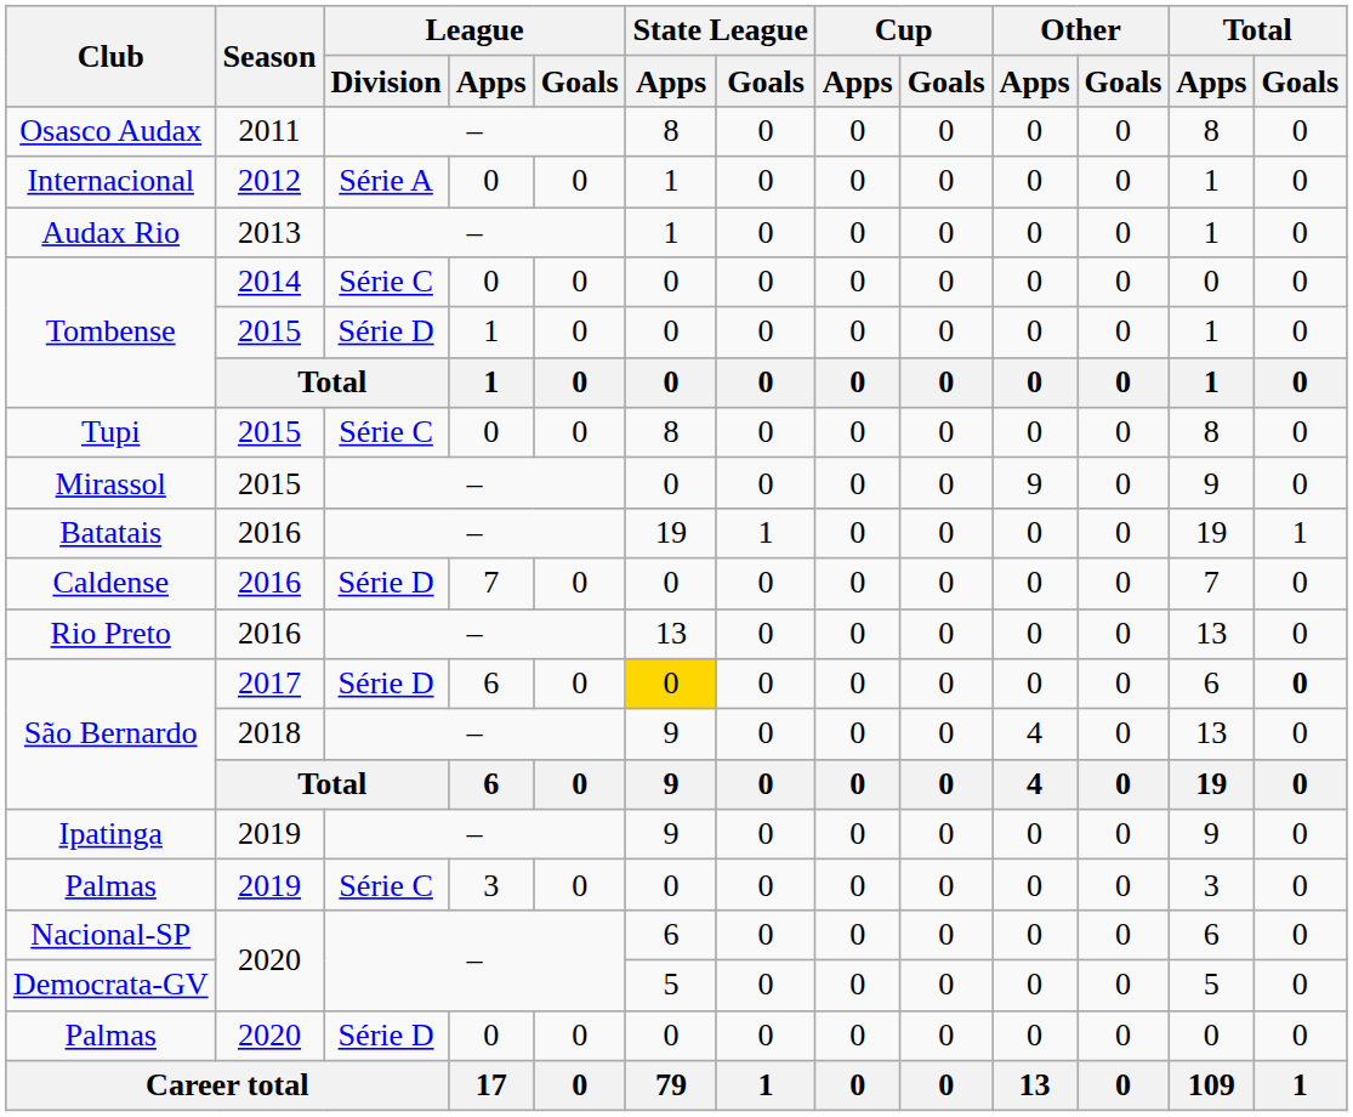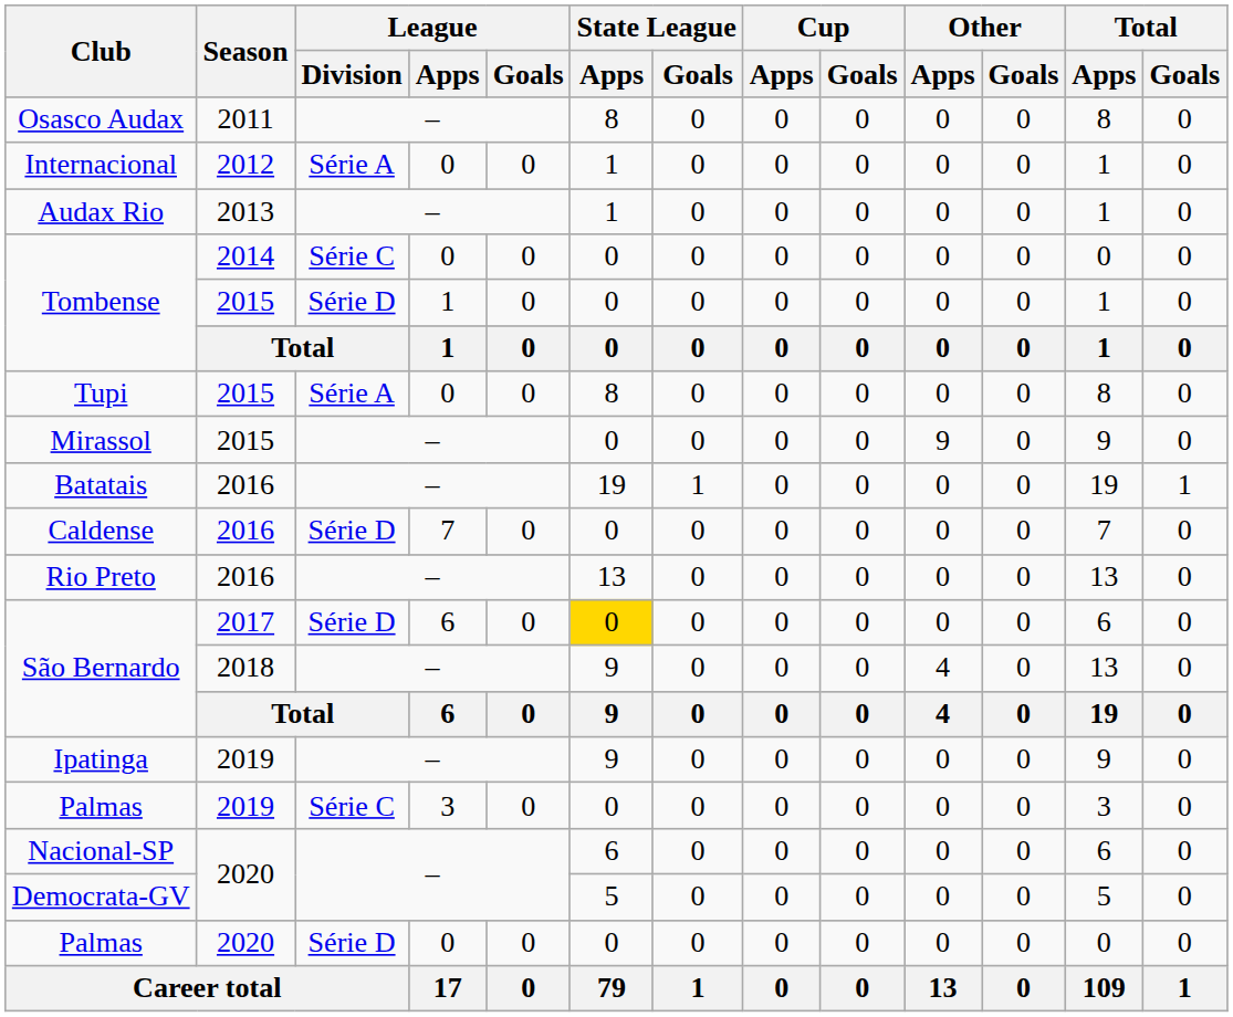 <table class="wikitable" style="text-align: center">
 <tr>
 <th rowspan="2">Club</th>
 <th rowspan="2">Season</th>
 <th colspan="3">League</th>
 <th colspan="2">State League</th>
 <th colspan="2">Cup</th>
 <th colspan="2">Other</th>
 <th colspan="2">Total</th>
 </tr>
 <tr>
 <th>Division</th>
 <th>Apps</th>
 <th>Goals</th>
 <th>Apps</th>
 <th>Goals</th>
 <th>Apps</th>
 <th>Goals</th>
 <th>Apps</th>
 <th>Goals</th>
 <th>Apps</th>
 <th>Goals</th>
 </tr>
 <tr>
 <td><a href='#'>Osasco Audax</a></td>
 <td>2011</td>
 <td colspan="3">–</td>
 <td>8</td>
 <td>0</td>
 <td>0</td>
 <td>0</td>
 <td>0</td>
 <td>0</td>
 <td>8</td>
 <td>0</td>
 </tr>
 <tr>
 <td><a href='#'>Internacional</a></td>
 <td><a href='#'>2012</a></td>
 <td><a href='#'>Série A</a></td>
 <td>0</td>
 <td>0</td>
 <td>1</td>
 <td>0</td>
 <td>0</td>
 <td>0</td>
 <td>0</td>
 <td>0</td>
 <td>1</td>
 <td>0</td>
 </tr>
 <tr>
 <td><a href='#'>Audax Rio</a></td>
 <td>2013</td>
 <td colspan="3">–</td>
 <td>1</td>
 <td>0</td>
 <td>0</td>
 <td>0</td>
 <td>0</td>
 <td>0</td>
 <td>1</td>
 <td>0</td>
 </tr>
 <tr>
 <td rowspan="3"><a href='#'>Tombense</a></td>
 <td><a href='#'>2014</a></td>
 <td><a href='#'>Série C</a></td>
 <td>0</td>
 <td>0</td>
 <td>0</td>
 <td>0</td>
 <td>0</td>
 <td>0</td>
 <td>0</td>
 <td>0</td>
 <td>0</td>
 <td>0</td>
 </tr>
 <tr>
 <td><a href='#'>2015</a></td>
 <td><a href='#'>Série D</a></td>
 <td>1</td>
 <td>0</td>
 <td>0</td>
 <td>0</td>
 <td>0</td>
 <td>0</td>
 <td>0</td>
 <td>0</td>
 <td>1</td>
 <td>0</td>
 </tr>
 <tr>
 <th colspan="2"><strong>Total</strong></th>
 <th>1</th>
 <th>0</th>
 <th>0</th>
 <th>0</th>
 <th>0</th>
 <th>0</th>
 <th>0</th>
 <th>0</th>
 <th>1</th>
 <th>0</th>
 </tr>
 <tr>
 <td><a href='#'>Tupi</a></td>
 <td><a href='#'>2015</a></td>
-<td><a href='#'>Série C</a></td>
+<td><a href='#'>Série A</a></td>
 <td>0</td>
 <td>0</td>
 <td>8</td>
 <td>0</td>
 <td>0</td>
 <td>0</td>
 <td>0</td>
 <td>0</td>
 <td>8</td>
 <td>0</td>
 </tr>
 <tr>
 <td><a href='#'>Mirassol</a></td>
 <td>2015</td>
 <td colspan="3">–</td>
 <td>0</td>
 <td>0</td>
 <td>0</td>
 <td>0</td>
 <td>9</td>
 <td>0</td>
 <td>9</td>
 <td>0</td>
 </tr>
 <tr>
 <td><a href='#'>Batatais</a></td>
 <td>2016</td>
 <td colspan="3">–</td>
 <td>19</td>
 <td>1</td>
 <td>0</td>
 <td>0</td>
 <td>0</td>
 <td>0</td>
 <td>19</td>
 <td>1</td>
 </tr>
 <tr>
 <td><a href='#'>Caldense</a></td>
 <td><a href='#'>2016</a></td>
 <td><a href='#'>Série D</a></td>
 <td>7</td>
 <td>0</td>
 <td>0</td>
 <td>0</td>
 <td>0</td>
 <td>0</td>
 <td>0</td>
 <td>0</td>
 <td>7</td>
 <td>0</td>
 </tr>
 <tr>
 <td><a href='#'>Rio Preto</a></td>
 <td>2016</td>
 <td colspan="3">–</td>
 <td>13</td>
 <td>0</td>
 <td>0</td>
 <td>0</td>
 <td>0</td>
 <td>0</td>
 <td>13</td>
 <td>0</td>
 </tr>
 <tr>
 <td rowspan="3"><a href='#'>São Bernardo</a></td>
 <td><a href='#'>2017</a></td>
 <td><a href='#'>Série D</a></td>
 <td>6</td>
 <td>0</td>
 <td style="background: gold;">0</td>
 <td>0</td>
 <td>0</td>
 <td>0</td>
 <td>0</td>
 <td>0</td>
 <td>6</td>
-<td><strong>0</strong></td>
+<td>0</td>
 </tr>
 <tr>
 <td>2018</td>
 <td colspan="3">–</td>
 <td>9</td>
 <td>0</td>
 <td>0</td>
 <td>0</td>
 <td>4</td>
 <td>0</td>
 <td>13</td>
 <td>0</td>
 </tr>
 <tr>
 <th colspan="2"><strong>Total</strong></th>
 <th>6</th>
 <th>0</th>
 <th>9</th>
 <th>0</th>
 <th>0</th>
 <th>0</th>
 <th>4</th>
 <th>0</th>
 <th>19</th>
 <th>0</th>
 </tr>
 <tr>
 <td><a href='#'>Ipatinga</a></td>
 <td>2019</td>
 <td colspan="3">–</td>
 <td>9</td>
 <td>0</td>
 <td>0</td>
 <td>0</td>
 <td>0</td>
 <td>0</td>
 <td>9</td>
 <td>0</td>
 </tr>
 <tr>
 <td><a href='#'>Palmas</a></td>
 <td><a href='#'>2019</a></td>
 <td><a href='#'>Série C</a></td>
 <td>3</td>
 <td>0</td>
 <td>0</td>
 <td>0</td>
 <td>0</td>
 <td>0</td>
 <td>0</td>
 <td>0</td>
 <td>3</td>
 <td>0</td>
 </tr>
 <tr>
 <td><a href='#'>Nacional-SP</a></td>
 <td rowspan="2">2020</td>
 <td colspan="3" rowspan="2">–</td>
 <td>6</td>
 <td>0</td>
 <td>0</td>
 <td>0</td>
 <td>0</td>
 <td>0</td>
 <td>6</td>
 <td>0</td>
 </tr>
 <tr>
 <td><a href='#'>Democrata-GV</a></td>
 <td>5</td>
 <td>0</td>
 <td>0</td>
 <td>0</td>
 <td>0</td>
 <td>0</td>
 <td>5</td>
 <td>0</td>
 </tr>
 <tr>
 <td><a href='#'>Palmas</a></td>
 <td><a href='#'>2020</a></td>
 <td><a href='#'>Série D</a></td>
 <td>0</td>
 <td>0</td>
 <td>0</td>
 <td>0</td>
 <td>0</td>
 <td>0</td>
 <td>0</td>
 <td>0</td>
 <td>0</td>
 <td>0</td>
 </tr>
 <tr>
 <th colspan="3"><strong>Career total</strong></th>
 <th>17</th>
 <th>0</th>
 <th>79</th>
 <th>1</th>
 <th>0</th>
 <th>0</th>
 <th>13</th>
 <th>0</th>
 <th>109</th>
 <th>1</th>
 </tr>
 </table>
